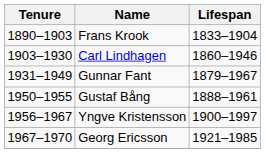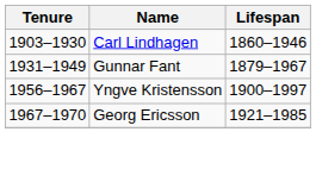 <table class="wikitable">
 <tr>
 <th>Tenure</th>
 <th>Name</th>
 <th>Lifespan</th>
-</tr>
-<tr>
-<td>1890–1903</td>
-<td>Frans Krook</td>
-<td>1833–1904</td>
 </tr>
 <tr>
 <td>1903–1930</td>
 <td><a href='#'>Carl Lindhagen</a></td>
 <td>1860–1946</td>
 </tr>
 <tr>
 <td>1931–1949</td>
 <td>Gunnar Fant</td>
 <td>1879–1967</td>
-</tr>
-<tr>
-<td>1950–1955</td>
-<td>Gustaf Bång</td>
-<td>1888–1961</td>
 </tr>
 <tr>
 <td>1956–1967</td>
 <td>Yngve Kristensson</td>
 <td>1900–1997</td>
 </tr>
 <tr>
 <td>1967–1970</td>
 <td>Georg Ericsson</td>
 <td>1921–1985</td>
 </tr>
 <tr>
 </tr>
 </table>
